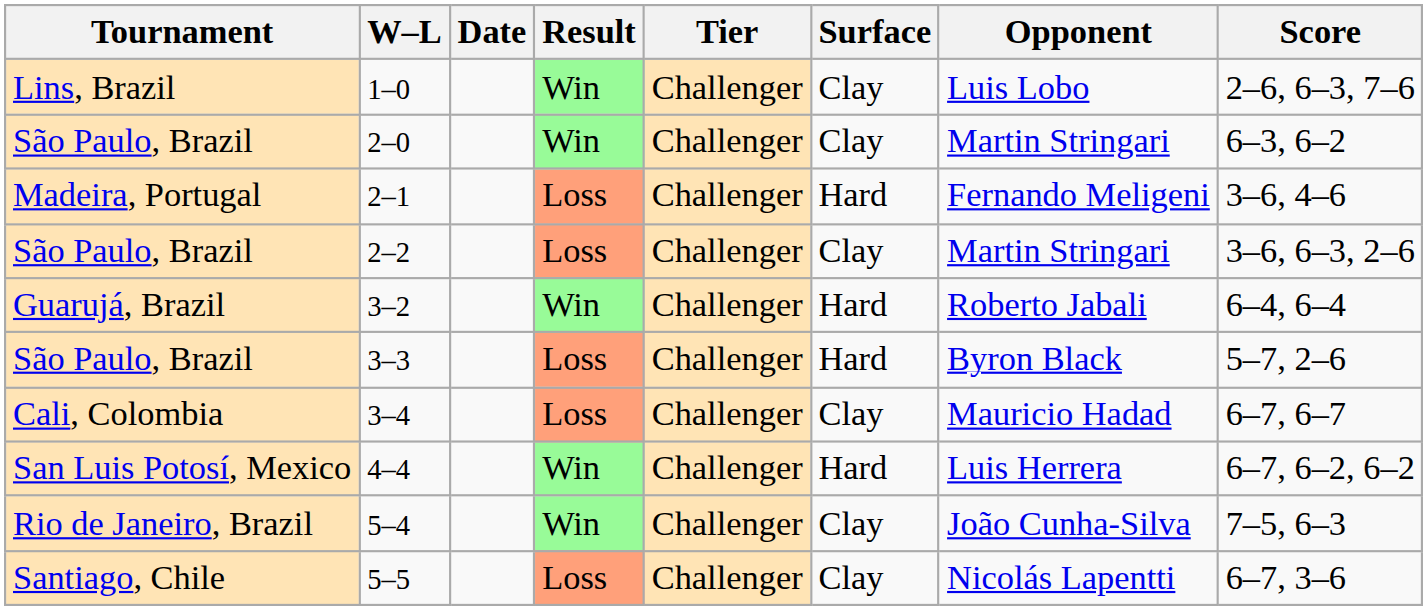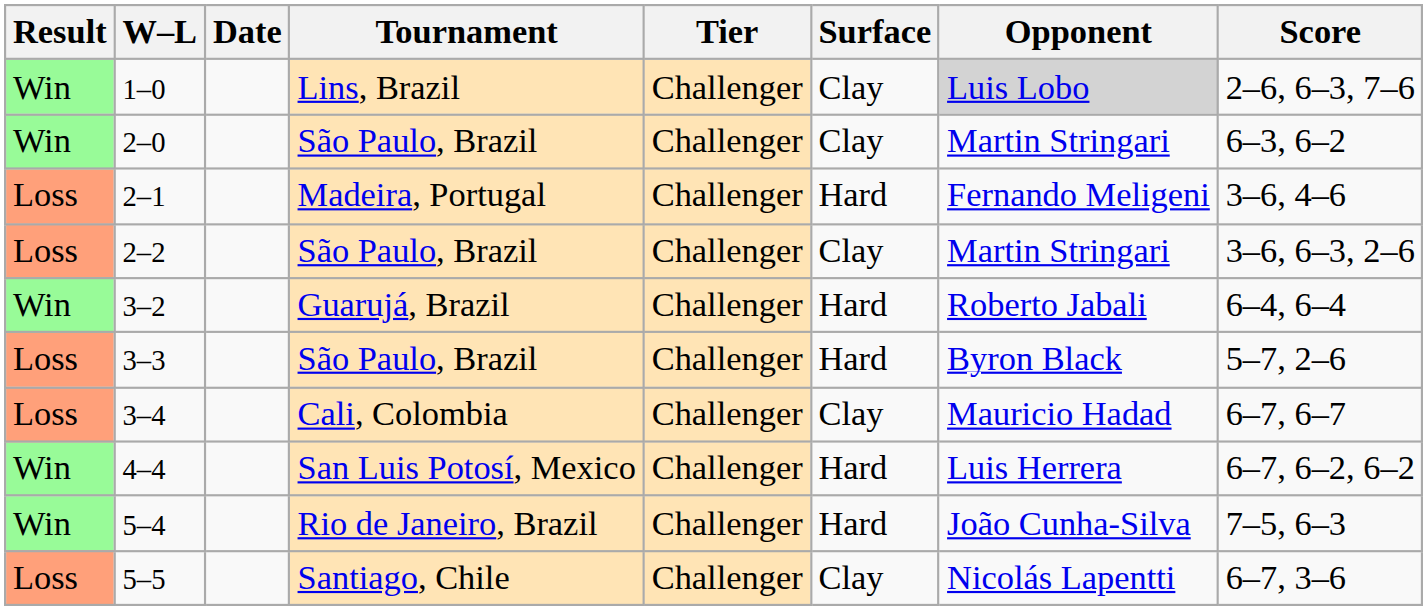 <table class="sortable wikitable">
 <tr>
-<th>Tournament</th>
+<th>Result</th>
 <th class="unsortable">W–L</th>
 <th>Date</th>
-<th>Result</th>
+<th>Tournament</th>
 <th>Tier</th>
 <th>Surface</th>
 <th>Opponent</th>
 <th class="unsortable">Score</th>
 </tr>
 <tr>
-<td style="background:moccasin;"><a href='#'>Lins</a>, Brazil</td>
+<td style="background:#98fb98;">Win</td>
 <td><small>1–0</small></td>
 <td></td>
-<td style="background:#98fb98;">Win</td>
+<td style="background:moccasin;"><a href='#'>Lins</a>, Brazil</td>
 <td style="background:moccasin;">Challenger</td>
 <td>Clay</td>
-<td> <a href='#'>Luis Lobo</a></td>
+<td style="background: lightgrey;"> <a href='#'>Luis Lobo</a></td>
 <td>2–6, 6–3, 7–6</td>
 </tr>
 <tr>
-<td style="background:moccasin;"><a href='#'>São Paulo</a>, Brazil</td>
+<td style="background:#98fb98;">Win</td>
 <td><small>2–0</small></td>
 <td></td>
-<td style="background:#98fb98;">Win</td>
+<td style="background:moccasin;"><a href='#'>São Paulo</a>, Brazil</td>
 <td style="background:moccasin;">Challenger</td>
 <td>Clay</td>
 <td> <a href='#'>Martin Stringari</a></td>
 <td>6–3, 6–2</td>
 </tr>
 <tr>
-<td style="background:moccasin;"><a href='#'>Madeira</a>, Portugal</td>
+<td style="background:#ffa07a;">Loss</td>
 <td><small>2–1</small></td>
 <td></td>
-<td style="background:#ffa07a;">Loss</td>
+<td style="background:moccasin;"><a href='#'>Madeira</a>, Portugal</td>
 <td style="background:moccasin;">Challenger</td>
 <td>Hard</td>
 <td> <a href='#'>Fernando Meligeni</a></td>
 <td>3–6, 4–6</td>
 </tr>
 <tr>
-<td style="background:moccasin;"><a href='#'>São Paulo</a>, Brazil</td>
+<td style="background:#ffa07a;">Loss</td>
 <td><small>2–2</small></td>
 <td></td>
-<td style="background:#ffa07a;">Loss</td>
+<td style="background:moccasin;"><a href='#'>São Paulo</a>, Brazil</td>
 <td style="background:moccasin;">Challenger</td>
 <td>Clay</td>
 <td> <a href='#'>Martin Stringari</a></td>
 <td>3–6, 6–3, 2–6</td>
 </tr>
 <tr>
-<td style="background:moccasin;"><a href='#'>Guarujá</a>, Brazil</td>
+<td style="background:#98fb98;">Win</td>
 <td><small>3–2</small></td>
 <td></td>
-<td style="background:#98fb98;">Win</td>
+<td style="background:moccasin;"><a href='#'>Guarujá</a>, Brazil</td>
 <td style="background:moccasin;">Challenger</td>
 <td>Hard</td>
 <td> <a href='#'>Roberto Jabali</a></td>
 <td>6–4, 6–4</td>
 </tr>
 <tr>
-<td style="background:moccasin;"><a href='#'>São Paulo</a>, Brazil</td>
+<td style="background:#ffa07a;">Loss</td>
 <td><small>3–3</small></td>
 <td></td>
-<td style="background:#ffa07a;">Loss</td>
+<td style="background:moccasin;"><a href='#'>São Paulo</a>, Brazil</td>
 <td style="background:moccasin;">Challenger</td>
 <td>Hard</td>
 <td> <a href='#'>Byron Black</a></td>
 <td>5–7, 2–6</td>
 </tr>
 <tr>
-<td style="background:moccasin;"><a href='#'>Cali</a>, Colombia</td>
+<td style="background:#ffa07a;">Loss</td>
 <td><small>3–4</small></td>
 <td></td>
-<td style="background:#ffa07a;">Loss</td>
+<td style="background:moccasin;"><a href='#'>Cali</a>, Colombia</td>
 <td style="background:moccasin;">Challenger</td>
 <td>Clay</td>
 <td> <a href='#'>Mauricio Hadad</a></td>
 <td>6–7, 6–7</td>
 </tr>
 <tr>
-<td style="background:moccasin;"><a href='#'>San Luis Potosí</a>, Mexico</td>
+<td style="background:#98fb98;">Win</td>
 <td><small>4–4</small></td>
 <td></td>
-<td style="background:#98fb98;">Win</td>
+<td style="background:moccasin;"><a href='#'>San Luis Potosí</a>, Mexico</td>
 <td style="background:moccasin;">Challenger</td>
 <td>Hard</td>
 <td> <a href='#'>Luis Herrera</a></td>
 <td>6–7, 6–2, 6–2</td>
 </tr>
 <tr>
-<td style="background:moccasin;"><a href='#'>Rio de Janeiro</a>, Brazil</td>
+<td style="background:#98fb98;">Win</td>
 <td><small>5–4</small></td>
 <td></td>
-<td style="background:#98fb98;">Win</td>
+<td style="background:moccasin;"><a href='#'>Rio de Janeiro</a>, Brazil</td>
 <td style="background:moccasin;">Challenger</td>
-<td>Clay</td>
+<td>Hard</td>
 <td> <a href='#'>João Cunha-Silva</a></td>
 <td>7–5, 6–3</td>
 </tr>
 <tr>
-<td style="background:moccasin;"><a href='#'>Santiago</a>, Chile</td>
+<td style="background:#ffa07a;">Loss</td>
 <td><small>5–5</small></td>
 <td></td>
-<td style="background:#ffa07a;">Loss</td>
+<td style="background:moccasin;"><a href='#'>Santiago</a>, Chile</td>
 <td style="background:moccasin;">Challenger</td>
 <td>Clay</td>
 <td> <a href='#'>Nicolás Lapentti</a></td>
 <td>6–7, 3–6</td>
 </tr>
 </table>
